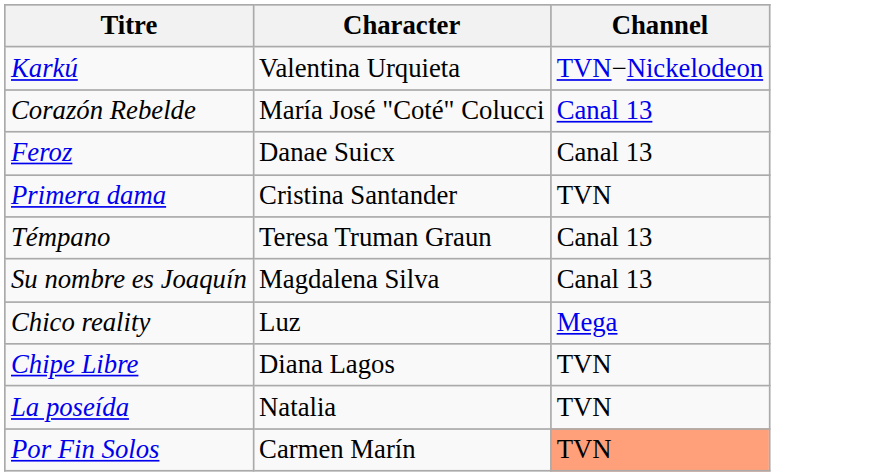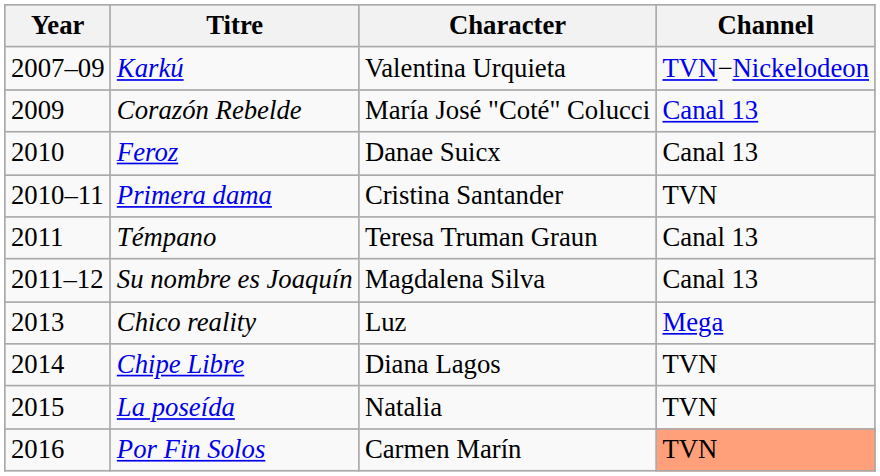 <table class="wikitable">
 <tr>
+<th>Year</th>
 <th>Titre</th>
 <th>Character</th>
 <th>Channel</th>
 </tr>
 <tr>
+<td>2007–09</td>
 <td><em><a href='#'>Karkú</a></em></td>
 <td>Valentina Urquieta</td>
 <td><a href='#'>TVN</a>−<a href='#'>Nickelodeon</a></td>
 </tr>
 <tr>
+<td>2009</td>
 <td><em>Corazón Rebelde</em></td>
 <td>María José "Coté" Colucci</td>
 <td><a href='#'>Canal 13</a></td>
 </tr>
 <tr>
+<td>2010</td>
 <td><em><a href='#'>Feroz</a></em></td>
 <td>Danae Suicx</td>
 <td>Canal 13</td>
 </tr>
 <tr>
+<td>2010–11</td>
 <td><em><a href='#'>Primera dama</a></em></td>
 <td>Cristina Santander</td>
 <td>TVN</td>
 </tr>
 <tr>
+<td>2011</td>
 <td><em>Témpano</em></td>
 <td>Teresa Truman Graun</td>
 <td>Canal 13</td>
 </tr>
 <tr>
+<td>2011–12</td>
 <td><em>Su nombre es Joaquín</em></td>
 <td>Magdalena Silva</td>
 <td>Canal 13</td>
 </tr>
 <tr>
+<td>2013</td>
 <td><em>Chico reality</em></td>
 <td>Luz</td>
 <td><a href='#'>Mega</a></td>
 </tr>
 <tr>
+<td>2014</td>
 <td><em><a href='#'>Chipe Libre</a></em></td>
 <td>Diana Lagos</td>
 <td>TVN</td>
 </tr>
 <tr>
+<td>2015</td>
 <td><em><a href='#'>La poseída</a></em></td>
 <td>Natalia</td>
 <td>TVN</td>
 </tr>
 <tr>
+<td>2016</td>
 <td><em><a href='#'>Por Fin Solos</a></em></td>
 <td>Carmen Marín</td>
 <td style="background: lightsalmon;">TVN</td>
 </tr>
 </table>
